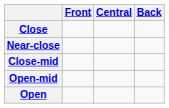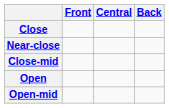 <table class="wikitable" style="text-align:center">
 <tr>
 <th></th>
 <th><a href='#'>Front</a></th>
 <th><a href='#'>Central</a></th>
 <th><a href='#'>Back</a></th>
 </tr>
 <tr>
 <th><a href='#'>Close</a></th>
 <td></td>
 <td></td>
 <td></td>
 </tr>
 <tr>
 <th><a href='#'>Near-close</a></th>
 <td></td>
 <td></td>
 <td></td>
 </tr>
 <tr>
 <th><a href='#'>Close-mid</a></th>
 <td></td>
 <td></td>
 <td></td>
 </tr>
 <tr>
+<th><a href='#'>Open</a></th>
+<td></td>
+<td></td>
+<td></td>
+</tr>
+<tr>
 <th><a href='#'>Open-mid</a></th>
 <td></td>
 <td></td>
 <td></td>
 </tr>
-<tr>
-<th><a href='#'>Open</a></th>
-<td></td>
-<td></td>
-<td></td>
-</tr>
 </table>
